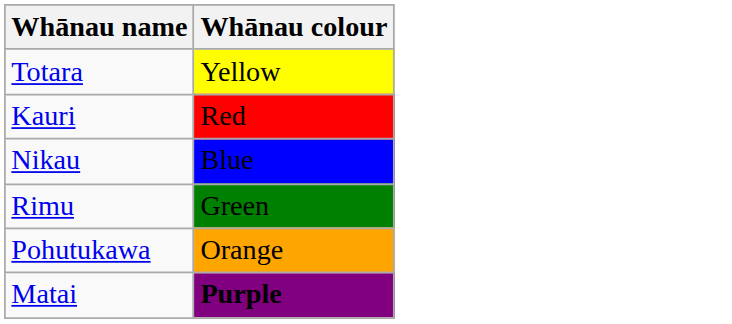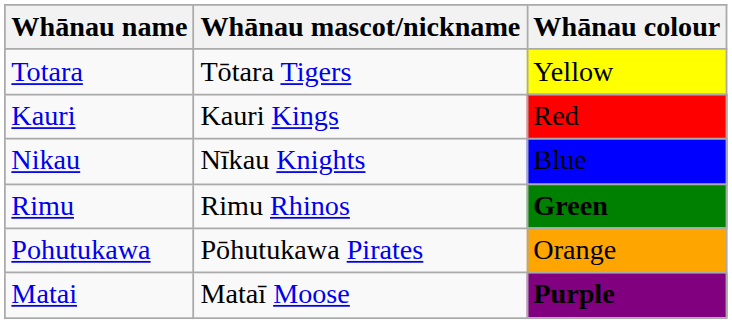 <table class="wikitable">
 <tr>
 <th>Whānau name</th>
+<th>Whānau mascot/nickname</th>
 <th>Whānau colour</th>
 </tr>
 <tr>
 <td><a href='#'>Totara</a></td>
+<td>Tōtara <a href='#'>Tigers</a></td>
 <td bgcolor="yellow"><span>Yellow</span></td>
 </tr>
 <tr>
 <td><a href='#'>Kauri</a></td>
+<td>Kauri <a href='#'>Kings</a></td>
 <td bgcolor="red"><span>Red</span></td>
 </tr>
 <tr>
 <td><a href='#'>Nikau</a></td>
+<td>Nīkau <a href='#'>Knights</a></td>
 <td bgcolor="blue"><span>Blue</span></td>
 </tr>
 <tr>
 <td><a href='#'>Rimu</a></td>
-<td bgcolor="green"><span>Green</span></td>
+<td>Rimu <a href='#'>Rhinos</a></td>
+<td bgcolor="green"><strong><span>Green</span></strong></td>
 </tr>
 <tr>
 <td><a href='#'>Pohutukawa</a></td>
+<td>Pōhutukawa <a href='#'>Pirates</a></td>
 <td bgcolor="orange"><span>Orange</span></td>
 </tr>
 <tr>
 <td><a href='#'>Matai</a></td>
+<td>Mataī <a href='#'>Moose</a></td>
 <td bgcolor="purple"><strong><span>Purple</span></strong></td>
 </tr>
 </table>
